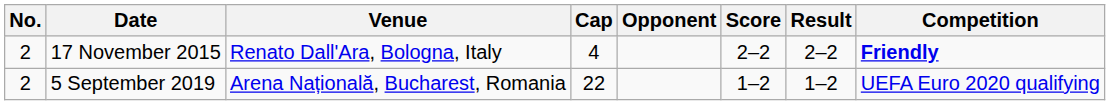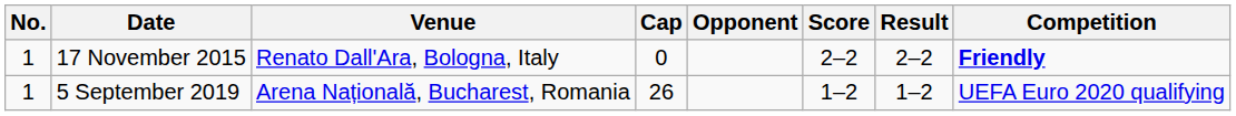 <table class="wikitable sortable">
 <tr>
 <th scope="col">No.</th>
 <th scope="col" data-sort-type="date">Date</th>
 <th scope="col">Venue</th>
 <th scope="col">Cap</th>
 <th scope="col">Opponent</th>
 <th scope="col">Score</th>
 <th scope="col">Result</th>
 <th scope="col">Competition</th>
 </tr>
 <tr>
-<td align="center">2</td>
+<td align="center">1</td>
 <td>17 November 2015</td>
 <td><a href='#'>Renato Dall'Ara</a>, <a href='#'>Bologna</a>, Italy</td>
-<td align="center">4</td>
+<td align="center">0</td>
 <td></td>
 <td align="center">2–2</td>
 <td align="center">2–2</td>
 <td><strong><a href='#'>Friendly</a></strong></td>
 </tr>
 <tr>
-<td align="center">2</td>
+<td align="center">1</td>
 <td>5 September 2019</td>
 <td><a href='#'>Arena Națională</a>, <a href='#'>Bucharest</a>, Romania</td>
-<td align="center">22</td>
+<td align="center">26</td>
 <td></td>
 <td align="center">1–2</td>
 <td align="center">1–2</td>
 <td><a href='#'>UEFA Euro 2020 qualifying</a></td>
 </tr>
 </table>
